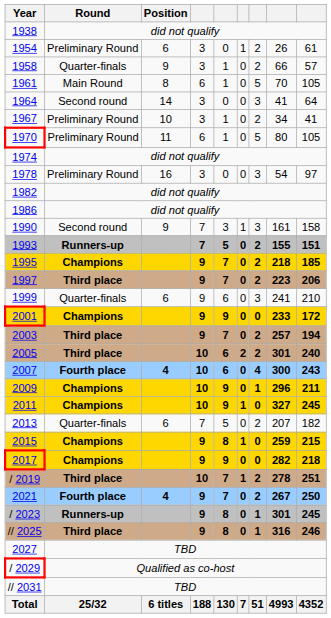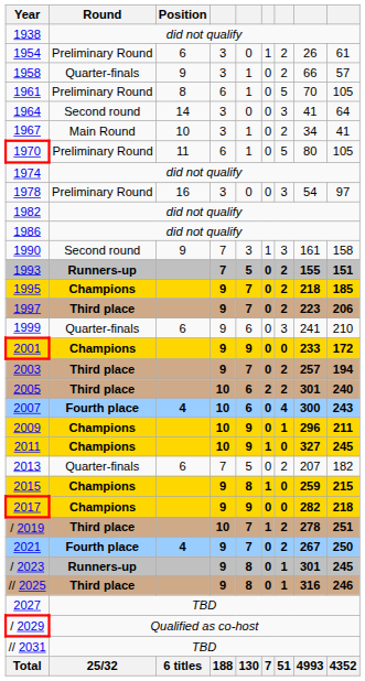 <table class="wikitable" style="text-align: center; font-size:95%;">
 <tr>
 <th>Year</th>
 <th>Round</th>
 <th>Position</th>
 <th></th>
 <th></th>
 <th></th>
 <th></th>
 <th></th>
 <th></th>
 </tr>
 <tr>
 <td> <a href='#'>1938</a></td>
 <td colspan=8><em>did not qualify</em></td>
 </tr>
 <tr>
 <td> <a href='#'>1954</a></td>
 <td>Preliminary Round</td>
 <td>6</td>
 <td>3</td>
 <td>0</td>
 <td>1</td>
 <td>2</td>
 <td>26</td>
 <td>61</td>
 </tr>
 <tr>
 <td> <a href='#'>1958</a></td>
 <td>Quarter-finals</td>
 <td>9</td>
 <td>3</td>
 <td>1</td>
 <td>0</td>
 <td>2</td>
 <td>66</td>
 <td>57</td>
 </tr>
 <tr>
 <td> <a href='#'>1961</a></td>
-<td>Main Round</td>
+<td>Preliminary Round</td>
 <td>8</td>
 <td>6</td>
 <td>1</td>
 <td>0</td>
 <td>5</td>
 <td>70</td>
 <td>105</td>
 </tr>
 <tr>
 <td> <a href='#'>1964</a></td>
 <td>Second round</td>
 <td>14</td>
 <td>3</td>
 <td>0</td>
 <td>0</td>
 <td>3</td>
 <td>41</td>
 <td>64</td>
 </tr>
 <tr>
 <td> <a href='#'>1967</a></td>
-<td>Preliminary Round</td>
+<td>Main Round</td>
 <td>10</td>
 <td>3</td>
 <td>1</td>
 <td>0</td>
 <td>2</td>
 <td>34</td>
 <td>41</td>
 </tr>
 <tr>
 <td style="border: 3px solid red"> <a href='#'>1970</a></td>
 <td>Preliminary Round</td>
 <td>11</td>
 <td>6</td>
 <td>1</td>
 <td>0</td>
 <td>5</td>
 <td>80</td>
 <td>105</td>
 </tr>
 <tr>
 <td> <a href='#'>1974</a></td>
 <td colspan=8><em>did not qualify</em></td>
 </tr>
 <tr>
 <td> <a href='#'>1978</a></td>
 <td>Preliminary Round</td>
 <td>16</td>
 <td>3</td>
 <td>0</td>
 <td>0</td>
 <td>3</td>
 <td>54</td>
 <td>97</td>
 </tr>
 <tr>
 <td> <a href='#'>1982</a></td>
 <td colspan=8><em>did not qualify</em></td>
 </tr>
 <tr>
 <td> <a href='#'>1986</a></td>
 <td colspan=8><em>did not qualify</em></td>
 </tr>
 <tr>
 <td> <a href='#'>1990</a></td>
 <td>Second round</td>
 <td>9</td>
 <td>7</td>
 <td>3</td>
 <td>1</td>
 <td>3</td>
 <td>161</td>
 <td>158</td>
 </tr>
 <tr style="background:silver;">
 <td> <a href='#'>1993</a></td>
 <td><strong>Runners-up</strong></td>
 <td></td>
 <td><strong>7</strong></td>
 <td><strong>5</strong></td>
 <td><strong>0</strong></td>
 <td><strong>2</strong></td>
 <td><strong>155</strong></td>
 <td><strong>151</strong></td>
 </tr>
 <tr style="background:gold;">
 <td> <a href='#'>1995</a></td>
 <td><strong>Champions</strong></td>
 <td></td>
 <td><strong>9</strong></td>
 <td><strong>7</strong></td>
 <td><strong>0</strong></td>
 <td><strong>2</strong></td>
 <td><strong>218</strong></td>
 <td><strong>185</strong></td>
 </tr>
 <tr style="background:#cfaa88;">
 <td> <a href='#'>1997</a></td>
 <td><strong>Third place</strong></td>
 <td></td>
 <td><strong>9</strong></td>
 <td><strong>7</strong></td>
 <td><strong>0</strong></td>
 <td><strong>2</strong></td>
 <td><strong>223</strong></td>
 <td><strong>206</strong></td>
 </tr>
 <tr>
 <td> <a href='#'>1999</a></td>
 <td>Quarter-finals</td>
 <td>6</td>
 <td>9</td>
 <td>6</td>
 <td>0</td>
 <td>3</td>
 <td>241</td>
 <td>210</td>
 </tr>
 <tr style="background:gold;">
 <td style="border: 3px solid red"> <a href='#'>2001</a></td>
 <td><strong>Champions</strong></td>
 <td></td>
 <td><strong>9</strong></td>
 <td><strong>9</strong></td>
 <td><strong>0</strong></td>
 <td><strong>0</strong></td>
 <td><strong>233</strong></td>
 <td><strong>172</strong></td>
 </tr>
 <tr style="background:#cfaa88;">
 <td> <a href='#'>2003</a></td>
 <td><strong>Third place</strong></td>
 <td></td>
 <td><strong>9</strong></td>
 <td><strong>7</strong></td>
 <td><strong>0</strong></td>
 <td><strong>2</strong></td>
 <td><strong>257</strong></td>
 <td><strong>194</strong></td>
 </tr>
 <tr style="background:#cfaa88;">
 <td> <a href='#'>2005</a></td>
 <td><strong>Third place</strong></td>
 <td></td>
 <td><strong>10</strong></td>
 <td><strong>6</strong></td>
 <td><strong>2</strong></td>
 <td><strong>2</strong></td>
 <td><strong>301</strong></td>
 <td><strong>240</strong></td>
 </tr>
 <tr bgcolor=9acdff>
 <td> <a href='#'>2007</a></td>
 <td><strong>Fourth place</strong></td>
 <td><strong>4</strong></td>
 <td><strong>10</strong></td>
 <td><strong>6</strong></td>
 <td><strong>0</strong></td>
 <td><strong>4</strong></td>
 <td><strong>300</strong></td>
 <td><strong>243</strong></td>
 </tr>
 <tr style="background:gold;">
 <td> <a href='#'>2009</a></td>
 <td><strong>Champions</strong></td>
 <td></td>
 <td><strong>10</strong></td>
 <td><strong>9</strong></td>
 <td><strong>0</strong></td>
 <td><strong>1</strong></td>
 <td><strong>296</strong></td>
 <td><strong>211</strong></td>
 </tr>
 <tr style="background:gold;">
 <td> <a href='#'>2011</a></td>
 <td><strong>Champions</strong></td>
 <td></td>
 <td><strong>10</strong></td>
 <td><strong>9</strong></td>
 <td><strong>1</strong></td>
 <td><strong>0</strong></td>
 <td><strong>327</strong></td>
 <td><strong>245</strong></td>
 </tr>
 <tr>
 <td> <a href='#'>2013</a></td>
 <td>Quarter-finals</td>
 <td>6</td>
 <td>7</td>
 <td>5</td>
 <td>0</td>
 <td>2</td>
 <td>207</td>
 <td>182</td>
 </tr>
 <tr style="background:gold;">
 <td> <a href='#'>2015</a></td>
 <td><strong>Champions</strong></td>
 <td></td>
 <td><strong>9</strong></td>
 <td><strong>8</strong></td>
 <td><strong>1</strong></td>
 <td><strong>0</strong></td>
 <td><strong>259</strong></td>
 <td><strong>215</strong></td>
 </tr>
 <tr style="background:gold;">
 <td style="border: 3px solid red"> <a href='#'>2017</a></td>
 <td><strong>Champions</strong></td>
 <td></td>
 <td><strong>9</strong></td>
 <td><strong>9</strong></td>
 <td><strong>0</strong></td>
 <td><strong>0</strong></td>
 <td><strong>282</strong></td>
 <td><strong>218</strong></td>
 </tr>
 <tr style="background:#cfaa88;">
 <td>/ <a href='#'>2019</a></td>
 <td><strong>Third place</strong></td>
 <td></td>
 <td><strong>10</strong></td>
 <td><strong>7</strong></td>
 <td><strong>1</strong></td>
 <td><strong>2</strong></td>
 <td><strong>278</strong></td>
 <td><strong>251</strong></td>
 </tr>
 <tr bgcolor=9acdff>
 <td> <a href='#'>2021</a></td>
 <td><strong>Fourth place</strong></td>
 <td><strong>4</strong></td>
 <td><strong>9</strong></td>
 <td><strong>7</strong></td>
 <td><strong>0</strong></td>
 <td><strong>2</strong></td>
 <td><strong>267</strong></td>
 <td><strong>250</strong></td>
 </tr>
 <tr style="background:silver;">
 <td>/ <a href='#'>2023</a></td>
 <td><strong>Runners-up</strong></td>
 <td></td>
 <td><strong>9</strong></td>
 <td><strong>8</strong></td>
 <td><strong>0</strong></td>
 <td><strong>1</strong></td>
 <td><strong>301</strong></td>
 <td><strong>245</strong></td>
 </tr>
 <tr style="background:#cfaa88;">
 <td>// <a href='#'>2025</a></td>
 <td><strong>Third place</strong></td>
 <td></td>
 <td><strong>9</strong></td>
 <td><strong>8</strong></td>
 <td><strong>0</strong></td>
 <td><strong>1</strong></td>
 <td><strong>316</strong></td>
 <td><strong>246</strong></td>
 </tr>
 <tr>
 <td> <a href='#'>2027</a></td>
 <td colspan=8><em>TBD</em></td>
 </tr>
 <tr>
 <td style="border: 3px solid red">/ <a href='#'>2029</a></td>
 <td colspan=8><em>Qualified as co-host</em></td>
 </tr>
 <tr>
 <td>// <a href='#'>2031</a></td>
 <td colspan=8><em>TBD</em></td>
 </tr>
 <tr>
 <th>Total</th>
 <th>25/32</th>
 <th>6 titles</th>
 <th>188</th>
 <th>130</th>
 <th>7</th>
 <th>51</th>
 <th>4993</th>
 <th>4352</th>
 </tr>
 </table>
